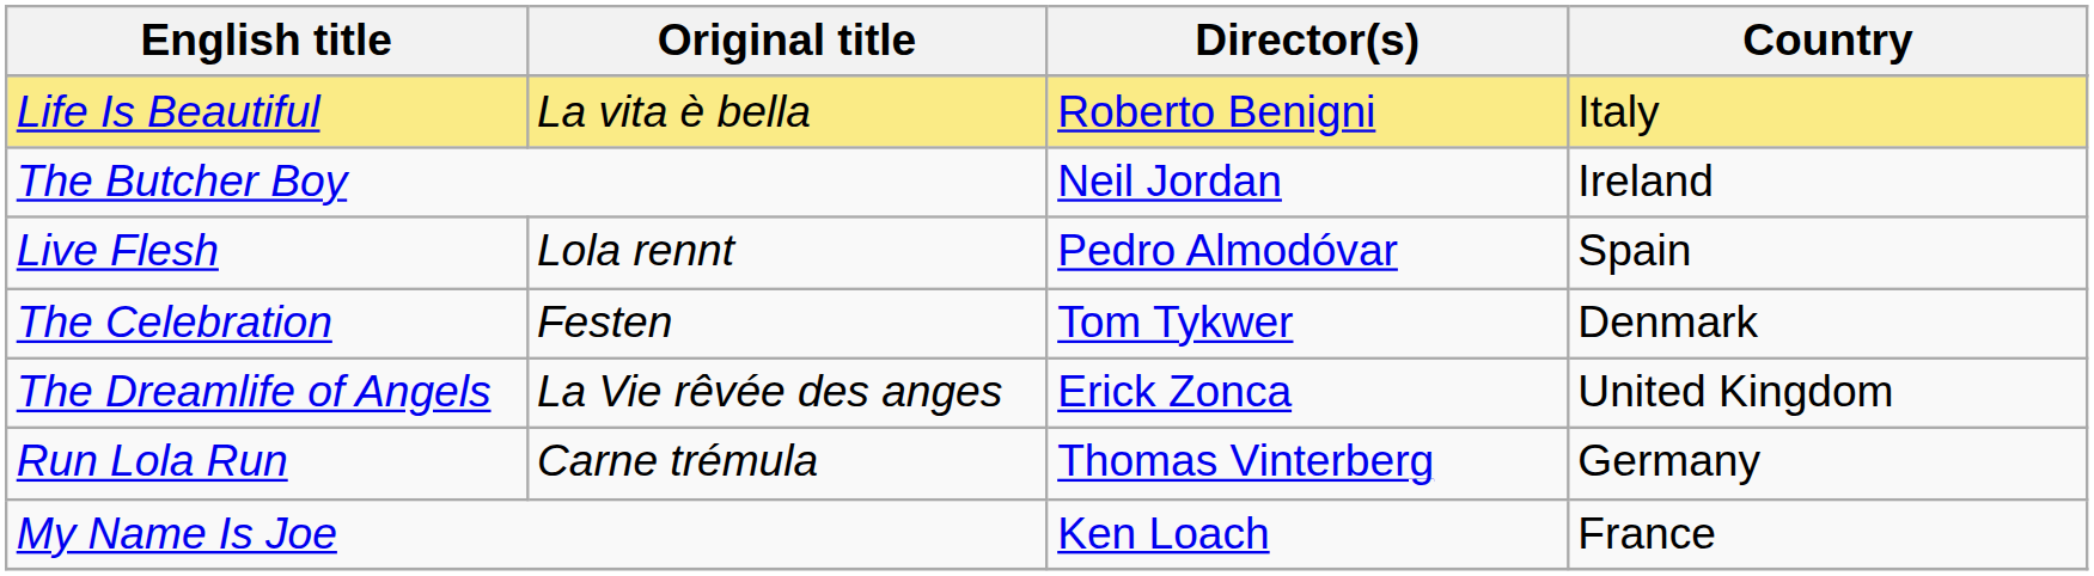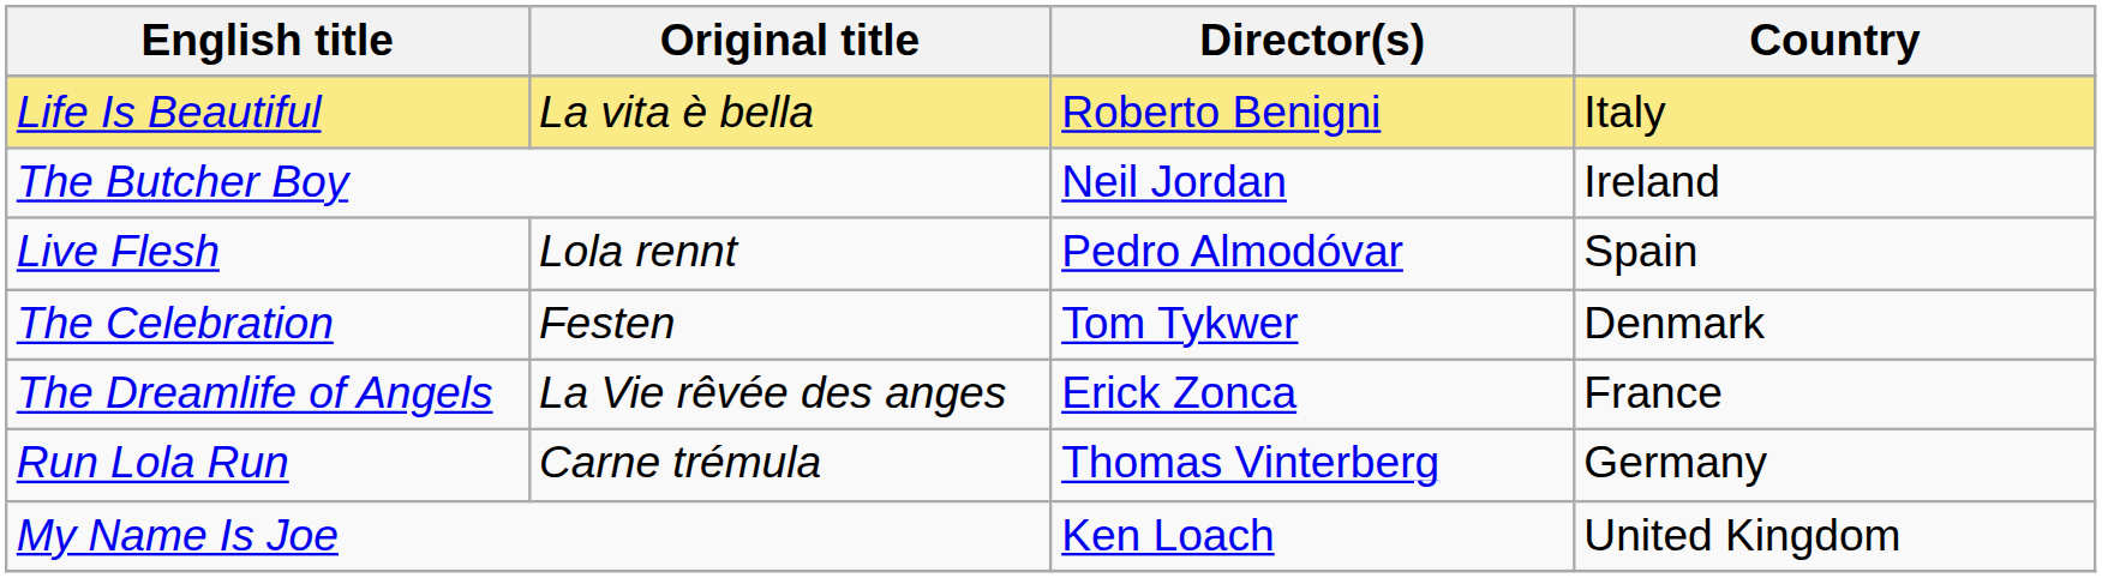 <table class="sortable wikitable" width="85%" cellpadding="5">
 <tr>
 <th width="20%">English title</th>
 <th width="20%">Original title</th>
 <th width="20%">Director(s)</th>
 <th width="20%">Country</th>
 </tr>
 <tr>
 </tr>
 <tr style="background:#FAEB86">
 <td><em><a href='#'>Life Is Beautiful</a></em></td>
 <td><em>La vita è bella</em></td>
 <td><a href='#'>Roberto Benigni</a></td>
 <td>Italy</td>
 </tr>
 <tr>
 <td colspan=2><em><a href='#'>The Butcher Boy</a></em></td>
 <td><a href='#'>Neil Jordan</a></td>
 <td>Ireland</td>
 </tr>
 <tr>
 <td><em><a href='#'>Live Flesh</a></em></td>
 <td><em>Lola rennt</em></td>
 <td><a href='#'>Pedro Almodóvar</a></td>
 <td>Spain</td>
 </tr>
 <tr>
 <td><em><a href='#'>The Celebration</a></em></td>
 <td><em>Festen</em></td>
 <td><a href='#'>Tom Tykwer</a></td>
 <td>Denmark</td>
 </tr>
 <tr>
 <td><em><a href='#'>The Dreamlife of Angels</a></em></td>
 <td><em>La Vie rêvée des anges</em></td>
 <td><a href='#'>Erick Zonca</a></td>
-<td>United Kingdom</td>
+<td>France</td>
 </tr>
 <tr>
 <td><em><a href='#'>Run Lola Run</a></em></td>
 <td><em>Carne trémula</em></td>
 <td><a href='#'>Thomas Vinterberg</a></td>
 <td>Germany</td>
 </tr>
 <tr>
 <td colspan=2><em><a href='#'>My Name Is Joe</a></em></td>
 <td><a href='#'>Ken Loach</a></td>
-<td>France</td>
+<td>United Kingdom</td>
 </tr>
 <tr>
 </tr>
 </table>
